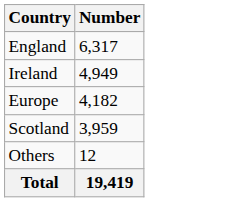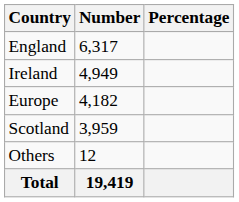 <table class="wikitable sortable">
 <tr>
 <th>Country</th>
 <th>Number</th>
+<th>Percentage</th>
 </tr>
 <tr>
 <td>England</td>
 <td>6,317</td>
+<td></td>
 </tr>
 <tr>
 <td>Ireland</td>
 <td>4,949</td>
+<td></td>
 </tr>
 <tr>
 <td>Europe</td>
 <td>4,182</td>
+<td></td>
 </tr>
 <tr>
 <td>Scotland</td>
 <td>3,959</td>
+<td></td>
 </tr>
 <tr>
 <td>Others</td>
 <td>12</td>
+<td></td>
 </tr>
 <tr>
 <th>Total</th>
 <th>19,419</th>
+<th></th>
 </tr>
 </table>
